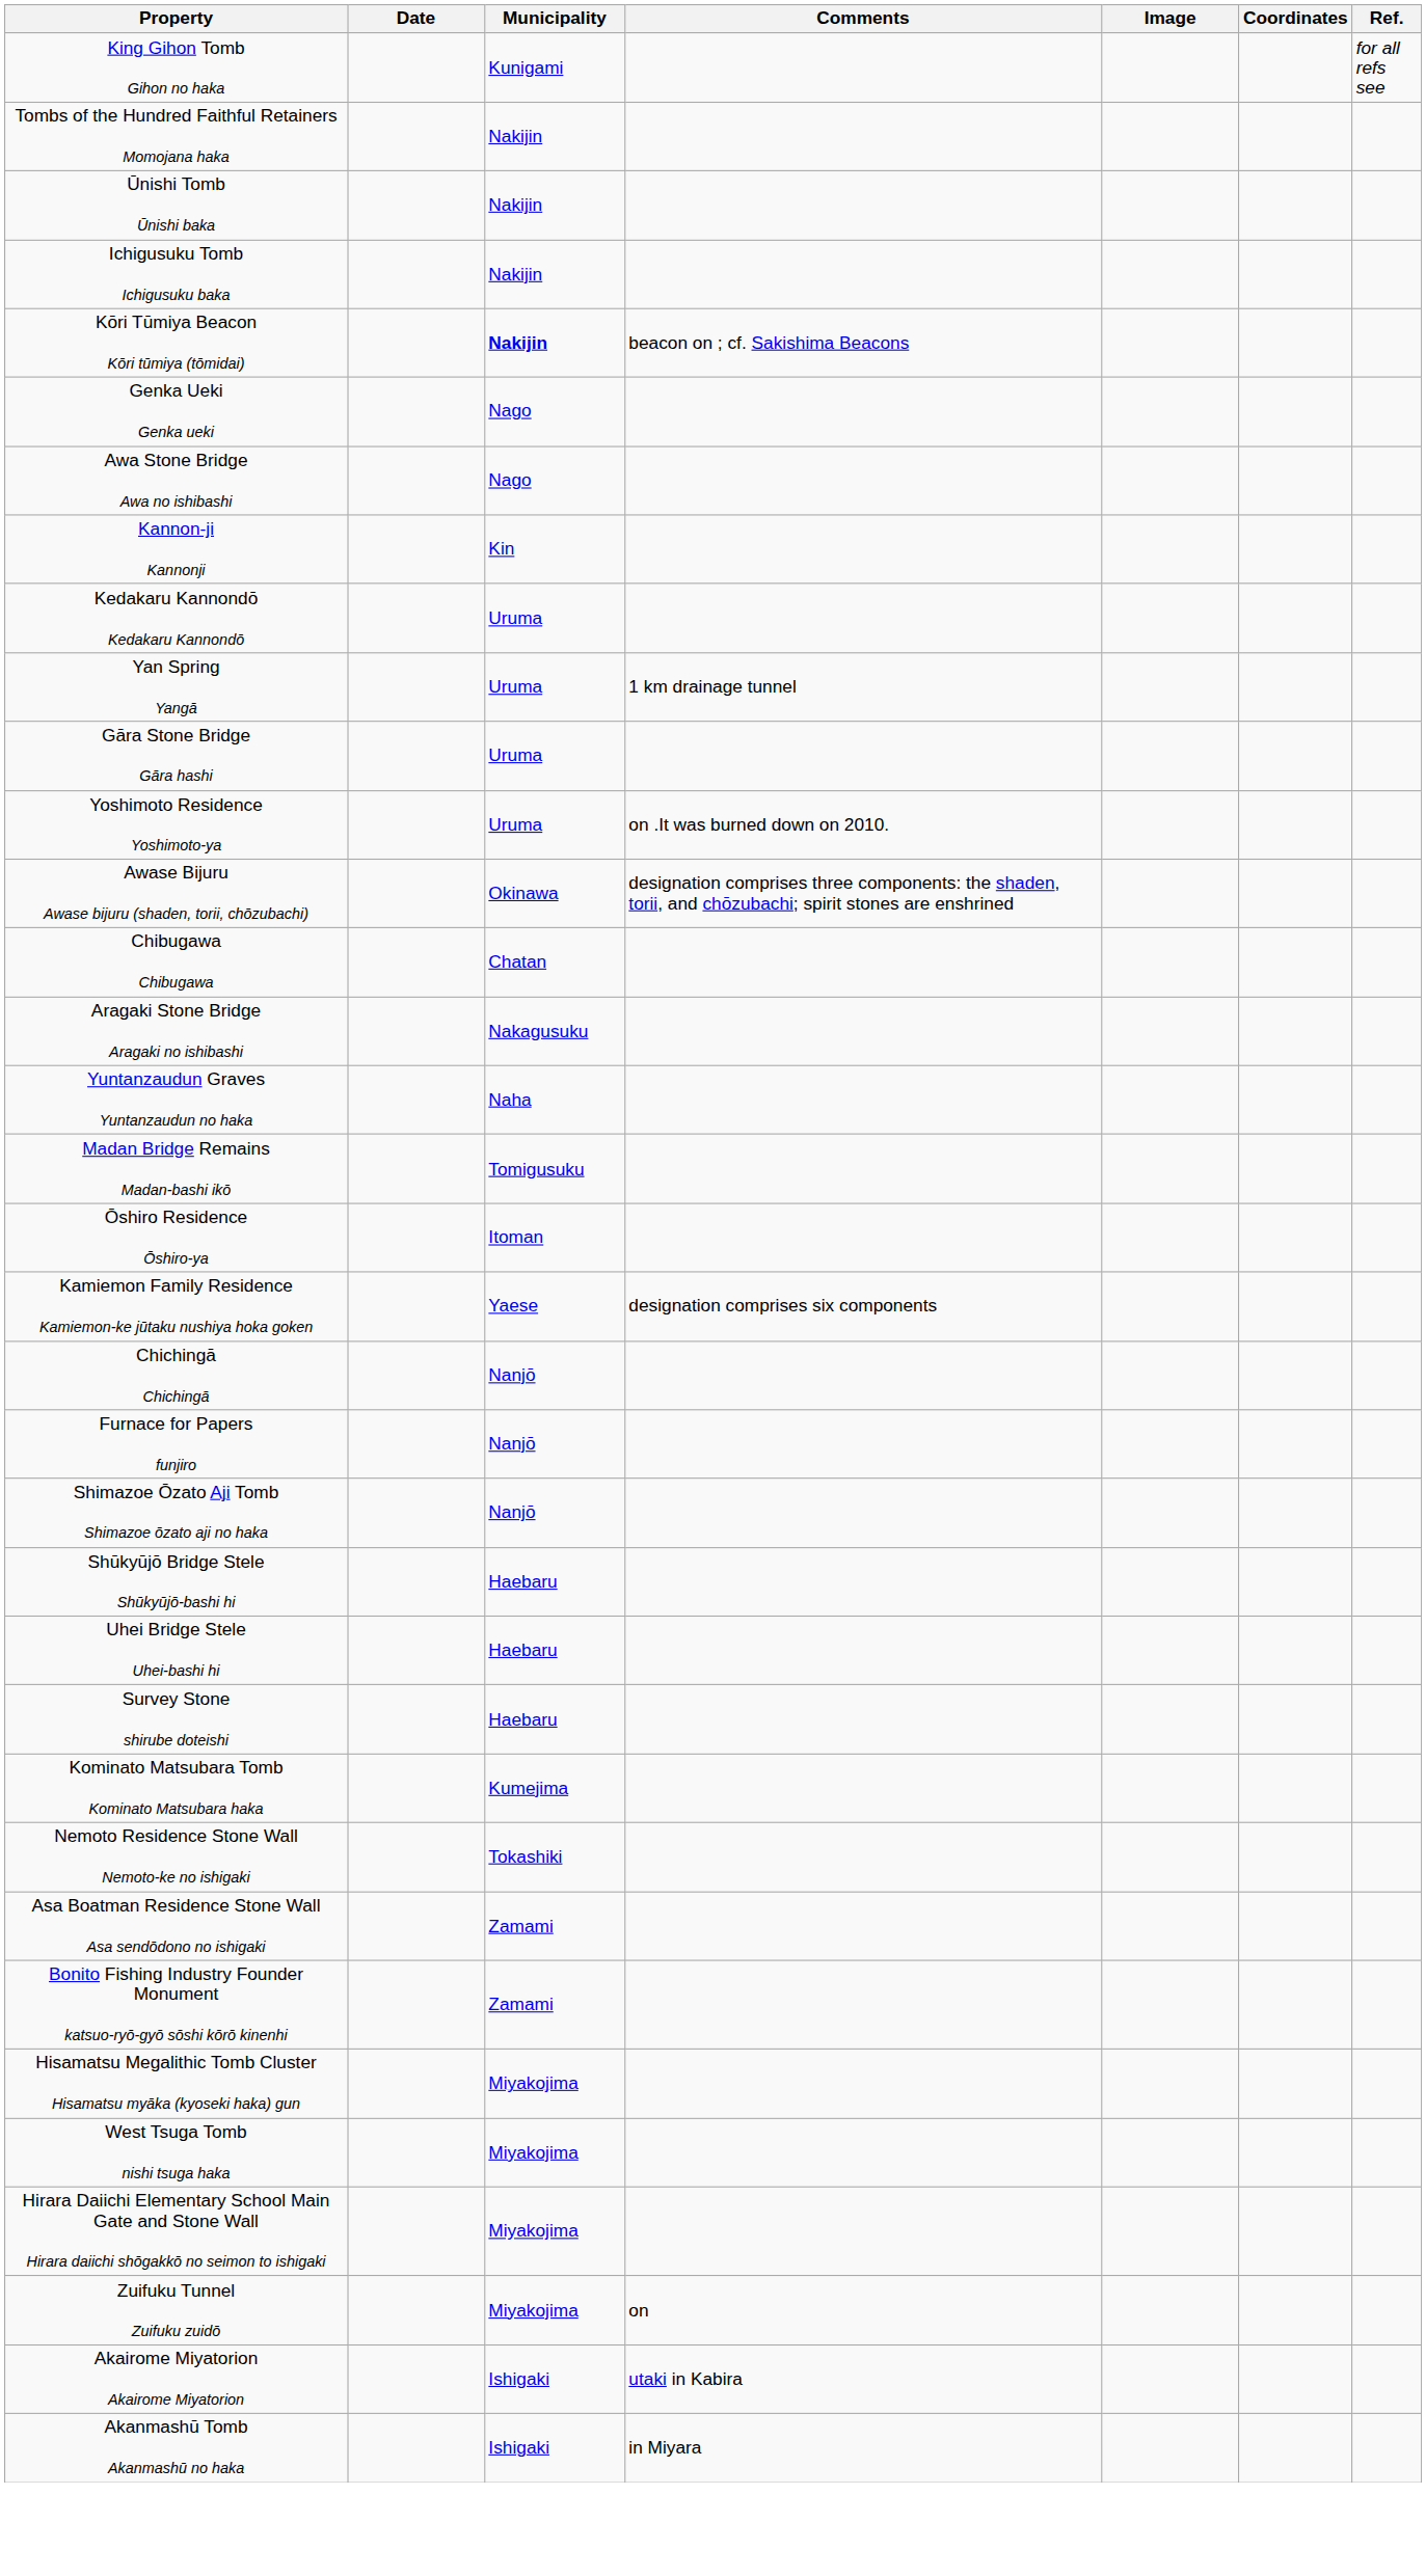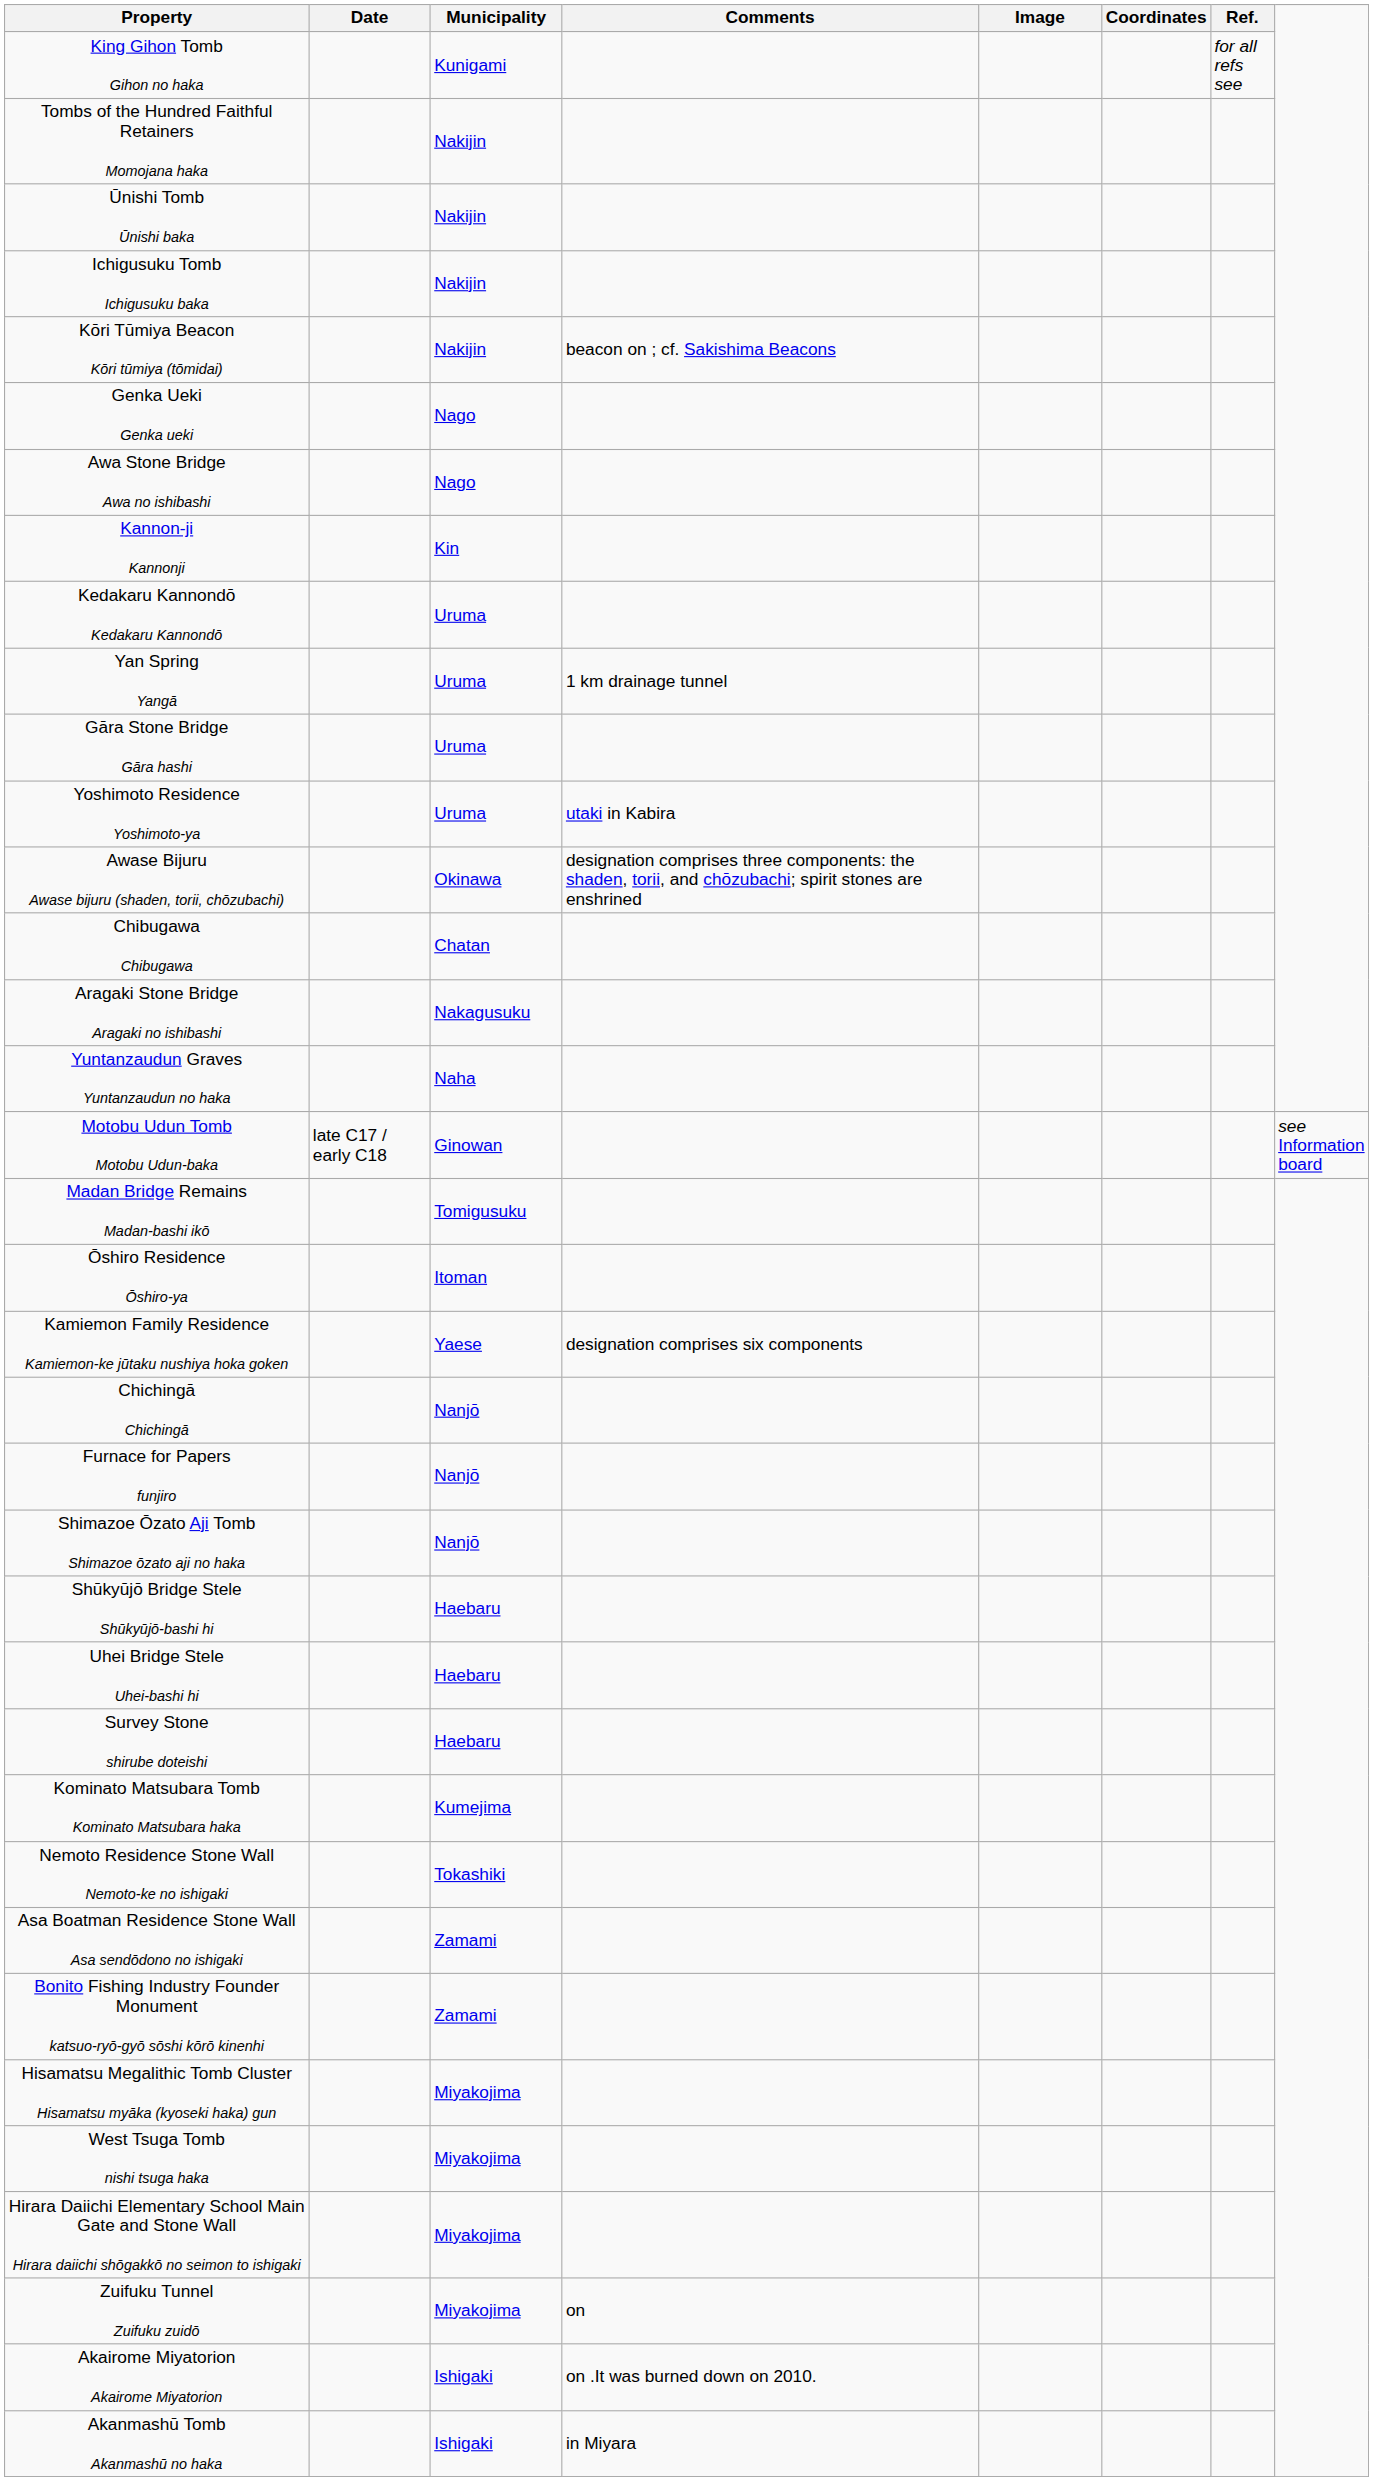 <table class="wikitable sortable"  style="width:100%;">
 <tr>
 <th width="25%" align="left">Property</th>
 <th width="10%" align="left" data-sort-type="number">Date</th>
 <th width="10%" align="left">Municipality</th>
 <th width="35%" align="left" class="unsortable">Comments</th>
 <th width="10%" align="left" class="unsortable">Image</th>
 <th width="5%" align="left" class="unsortable">Coordinates</th>
 <th width="5%" align="left" class="unsortable">Ref.</th>
 </tr>
 <tr>
 <td align="center"><a href='#'>King Gihon</a> Tomb<br><br><small><em>Gihon no haka</em></small></td>
 <td></td>
 <td><a href='#'>Kunigami</a></td>
 <td></td>
 <td></td>
 <td></td>
 <td><em>for all refs see</em> </td>
 </tr>
 <tr>
 <td align="center">Tombs of the Hundred Faithful Retainers<br><br><small><em>Momojana haka</em></small></td>
 <td></td>
 <td><a href='#'>Nakijin</a></td>
 <td></td>
 <td></td>
 <td></td>
 <td></td>
 </tr>
 <tr>
 <td align="center">Ūnishi Tomb<br><br><small><em>Ūnishi baka</em></small></td>
 <td></td>
 <td><a href='#'>Nakijin</a></td>
 <td></td>
 <td></td>
 <td></td>
 <td></td>
 </tr>
 <tr>
 <td align="center">Ichigusuku Tomb<br><br><small><em>Ichigusuku baka</em></small></td>
 <td></td>
 <td><a href='#'>Nakijin</a></td>
 <td></td>
 <td></td>
 <td></td>
 <td></td>
 </tr>
 <tr>
 <td align="center">Kōri Tūmiya Beacon<br><br><small><em>Kōri tūmiya (tōmidai)</em></small></td>
 <td></td>
-<td><strong><a href='#'>Nakijin</a></strong></td>
+<td><a href='#'>Nakijin</a></td>
 <td>beacon on ; cf. <a href='#'>Sakishima Beacons</a></td>
 <td></td>
 <td></td>
 <td></td>
 </tr>
 <tr>
 <td align="center">Genka Ueki<br><br><small><em>Genka ueki</em></small></td>
 <td></td>
 <td><a href='#'>Nago</a></td>
 <td></td>
 <td></td>
 <td></td>
 <td></td>
 </tr>
 <tr>
 <td align="center">Awa Stone Bridge<br><br><small><em>Awa no ishibashi</em></small></td>
 <td></td>
 <td><a href='#'>Nago</a></td>
 <td></td>
 <td></td>
 <td></td>
 <td></td>
 </tr>
 <tr>
 <td align="center"><a href='#'>Kannon-ji</a><br><br><small><em>Kannonji</em></small></td>
 <td></td>
 <td><a href='#'>Kin</a></td>
 <td></td>
 <td></td>
 <td></td>
 <td></td>
 </tr>
 <tr>
 <td align="center">Kedakaru Kannondō<br><br><small><em>Kedakaru Kannondō</em></small></td>
 <td></td>
 <td><a href='#'>Uruma</a></td>
 <td></td>
 <td></td>
 <td></td>
 <td></td>
 </tr>
 <tr>
 <td align="center">Yan Spring<br><br><small><em>Yangā</em></small></td>
 <td></td>
 <td><a href='#'>Uruma</a></td>
 <td>1 km drainage tunnel</td>
 <td></td>
 <td></td>
 <td></td>
 </tr>
 <tr>
 <td align="center">Gāra Stone Bridge<br><br><small><em>Gāra hashi</em></small></td>
 <td></td>
 <td><a href='#'>Uruma</a></td>
 <td></td>
 <td></td>
 <td></td>
 <td></td>
 </tr>
 <tr>
 <td align="center">Yoshimoto Residence<br><br><small><em>Yoshimoto-ya</em></small></td>
 <td></td>
 <td><a href='#'>Uruma</a></td>
-<td>on .It was burned down on 2010.</td>
+<td><a href='#'>utaki</a> in Kabira</td>
 <td></td>
 <td></td>
 <td></td>
 </tr>
 <tr>
 <td align="center">Awase Bijuru<br><br><small><em>Awase bijuru (shaden, torii, chōzubachi)</em></small></td>
 <td></td>
 <td><a href='#'>Okinawa</a></td>
 <td>designation comprises three components: the <a href='#'>shaden</a>, <a href='#'>torii</a>, and <a href='#'>chōzubachi</a>; spirit stones are enshrined</td>
 <td></td>
 <td></td>
 <td></td>
 </tr>
 <tr>
 <td align="center">Chibugawa<br><br><small><em>Chibugawa</em></small></td>
 <td></td>
 <td><a href='#'>Chatan</a></td>
 <td></td>
 <td></td>
 <td></td>
 <td></td>
 </tr>
 <tr>
 <td align="center">Aragaki Stone Bridge<br><br><small><em>Aragaki no ishibashi</em></small></td>
 <td></td>
 <td><a href='#'>Nakagusuku</a></td>
 <td></td>
 <td></td>
 <td></td>
 <td></td>
 </tr>
 <tr>
 <td align="center"><a href='#'>Yuntanzaudun</a> Graves<br><br><small><em>Yuntanzaudun no haka</em></small></td>
 <td></td>
 <td><a href='#'>Naha</a></td>
 <td></td>
 <td></td>
 <td></td>
 <td></td>
+</tr>
+<tr>
+<td align="center"><a href='#'>Motobu Udun Tomb</a><br><br><small><em>Motobu Udun-baka</em></small></td>
+<td>late C17 / early C18</td>
+<td><a href='#'>Ginowan</a></td>
+<td></td>
+<td></td>
+<td></td>
+<td></td>
+<td><em>see</em> <a href='#'>Information board</a></td>
 </tr>
 <tr>
 <td align="center"><a href='#'>Madan Bridge</a> Remains<br><br><small><em>Madan-bashi ikō</em></small></td>
 <td></td>
 <td><a href='#'>Tomigusuku</a></td>
 <td></td>
 <td></td>
 <td></td>
 <td></td>
 </tr>
 <tr>
 <td align="center">Ōshiro Residence<br><br><small><em>Ōshiro-ya</em></small></td>
 <td></td>
 <td><a href='#'>Itoman</a></td>
 <td></td>
 <td></td>
 <td></td>
 <td></td>
 </tr>
 <tr>
 <td align="center">Kamiemon Family Residence<br><br><small><em>Kamiemon-ke jūtaku nushiya hoka goken</em></small></td>
 <td></td>
 <td><a href='#'>Yaese</a></td>
 <td>designation comprises six components</td>
 <td></td>
 <td></td>
 <td></td>
 </tr>
 <tr>
 <td align="center">Chichingā<br><br><small><em>Chichingā</em></small></td>
 <td></td>
 <td><a href='#'>Nanjō</a></td>
 <td></td>
 <td></td>
 <td></td>
 <td></td>
 </tr>
 <tr>
 <td align="center">Furnace for Papers<br><br><small><em>funjiro</em></small></td>
 <td></td>
 <td><a href='#'>Nanjō</a></td>
 <td></td>
 <td></td>
 <td></td>
 <td></td>
 </tr>
 <tr>
 <td align="center">Shimazoe Ōzato <a href='#'>Aji</a> Tomb<br><br><small><em>Shimazoe ōzato aji no haka</em></small></td>
 <td></td>
 <td><a href='#'>Nanjō</a></td>
 <td></td>
 <td></td>
 <td></td>
 <td></td>
 </tr>
 <tr>
 <td align="center">Shūkyūjō Bridge Stele<br><br><small><em>Shūkyūjō-bashi hi</em></small></td>
 <td></td>
 <td><a href='#'>Haebaru</a></td>
 <td></td>
 <td></td>
 <td></td>
 <td></td>
 </tr>
 <tr>
 <td align="center">Uhei Bridge Stele<br><br><small><em>Uhei-bashi hi</em></small></td>
 <td></td>
 <td><a href='#'>Haebaru</a></td>
 <td></td>
 <td></td>
 <td></td>
 <td></td>
 </tr>
 <tr>
 <td align="center">Survey Stone<br><br><small><em>shirube doteishi</em></small></td>
 <td></td>
 <td><a href='#'>Haebaru</a></td>
 <td></td>
 <td></td>
 <td></td>
 <td></td>
 </tr>
 <tr>
 <td align="center">Kominato Matsubara Tomb<br><br><small><em>Kominato Matsubara haka</em></small></td>
 <td></td>
 <td><a href='#'>Kumejima</a></td>
 <td></td>
 <td></td>
 <td></td>
 <td></td>
 </tr>
 <tr>
 <td align="center">Nemoto Residence Stone Wall<br><br><small><em>Nemoto-ke no ishigaki</em></small></td>
 <td></td>
 <td><a href='#'>Tokashiki</a></td>
 <td></td>
 <td></td>
 <td></td>
 <td></td>
 </tr>
 <tr>
 <td align="center">Asa Boatman Residence Stone Wall<br><br><small><em>Asa sendōdono no ishigaki</em></small></td>
 <td></td>
 <td><a href='#'>Zamami</a></td>
 <td></td>
 <td></td>
 <td></td>
 <td></td>
 </tr>
 <tr>
 <td align="center"><a href='#'>Bonito</a> Fishing Industry Founder Monument<br><br><small><em>katsuo-ryō-gyō sōshi kōrō kinenhi</em></small></td>
 <td></td>
 <td><a href='#'>Zamami</a></td>
 <td></td>
 <td></td>
 <td></td>
 <td></td>
 </tr>
 <tr>
 <td align="center">Hisamatsu Megalithic Tomb Cluster<br><br><small><em>Hisamatsu myāka (kyoseki haka) gun</em></small></td>
 <td></td>
 <td><a href='#'>Miyakojima</a></td>
 <td></td>
 <td></td>
 <td></td>
 <td></td>
 </tr>
 <tr>
 <td align="center">West Tsuga Tomb<br><br><small><em>nishi tsuga haka</em></small></td>
 <td></td>
 <td><a href='#'>Miyakojima</a></td>
 <td></td>
 <td></td>
 <td></td>
 <td></td>
 </tr>
 <tr>
 <td align="center">Hirara Daiichi Elementary School Main Gate and Stone Wall<br><br><small><em>Hirara daiichi shōgakkō no seimon to ishigaki</em></small></td>
 <td></td>
 <td><a href='#'>Miyakojima</a></td>
 <td></td>
 <td></td>
 <td></td>
 <td></td>
 </tr>
 <tr>
 <td align="center">Zuifuku Tunnel<br><br><small><em>Zuifuku zuidō</em></small></td>
 <td></td>
 <td><a href='#'>Miyakojima</a></td>
 <td>on </td>
 <td></td>
 <td></td>
 <td></td>
 </tr>
 <tr>
 <td align="center">Akairome Miyatorion<br><br><small><em>Akairome Miyatorion</em></small></td>
 <td></td>
 <td><a href='#'>Ishigaki</a></td>
-<td><a href='#'>utaki</a> in Kabira</td>
+<td>on .It was burned down on 2010.</td>
 <td></td>
 <td></td>
 <td></td>
 </tr>
 <tr>
 <td align="center">Akanmashū Tomb<br><br><small><em>Akanmashū no haka</em></small></td>
 <td></td>
 <td><a href='#'>Ishigaki</a></td>
 <td>in Miyara</td>
 <td></td>
 <td></td>
 <td></td>
 </tr>
 <tr>
 </tr>
 </table>
